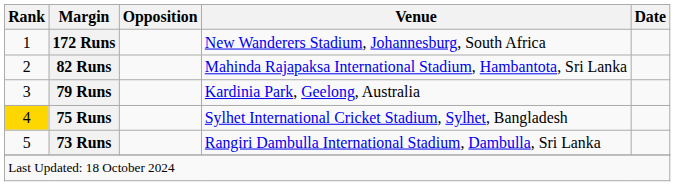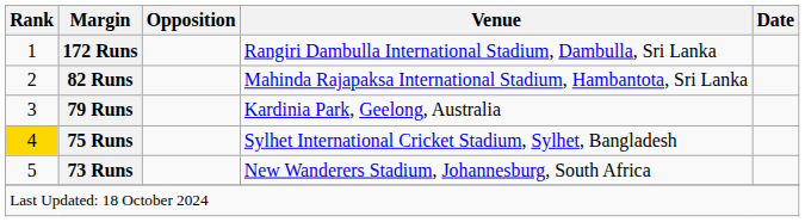 <table class="wikitable plainrowheaders sortable">
 <tr>
 <th scope=col>Rank</th>
 <th scope=col>Margin</th>
 <th scope=col>Opposition</th>
 <th scope=col>Venue</th>
 <th scope=col>Date</th>
 </tr>
 <tr>
 <td align=center>1</td>
 <th scope=row style=text-align:center;>172 Runs</th>
 <td></td>
-<td><a href='#'>New Wanderers Stadium</a>, <a href='#'>Johannesburg</a>, South Africa</td>
+<td><a href='#'>Rangiri Dambulla International Stadium</a>, <a href='#'>Dambulla</a>, Sri Lanka</td>
 <td> </td>
 </tr>
 <tr>
 <td align=center>2</td>
 <th scope=row style=text-align:center;>82 Runs</th>
 <td></td>
 <td><a href='#'>Mahinda Rajapaksa International Stadium</a>, <a href='#'>Hambantota</a>, Sri Lanka</td>
 <td> </td>
 </tr>
 <tr>
 <td align=center>3</td>
 <th scope=row style=text-align:center;>79 Runs</th>
 <td></td>
 <td><a href='#'>Kardinia Park</a>, <a href='#'>Geelong</a>, Australia</td>
 <td> </td>
 </tr>
 <tr>
 <td align=center style="background: gold;">4</td>
 <th scope=row style=text-align:center;>75 Runs</th>
 <td></td>
 <td><a href='#'>Sylhet International Cricket Stadium</a>, <a href='#'>Sylhet</a>, Bangladesh</td>
 <td></td>
 </tr>
 <tr>
 <td align=center>5</td>
 <th scope=row style=text-align:center;>73 Runs</th>
 <td></td>
-<td><a href='#'>Rangiri Dambulla International Stadium</a>, <a href='#'>Dambulla</a>, Sri Lanka</td>
+<td><a href='#'>New Wanderers Stadium</a>, <a href='#'>Johannesburg</a>, South Africa</td>
 <td></td>
 </tr>
 <tr>
 </tr>
 <tr class=sortbottom>
 <td colspan=6><small>Last Updated: 18 October 2024</small></td>
 </tr>
 </table>
